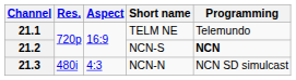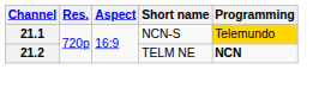 <table class="wikitable">
 <tr>
 <th scope="col"><a href='#'>Channel</a></th>
 <th scope="col"><a href='#'>Res.</a></th>
 <th scope="col"><a href='#'>Aspect</a></th>
 <th scope="col">Short name</th>
 <th scope="col">Programming</th>
 </tr>
 <tr>
 <th scope="row">21.1</th>
 <td rowspan="2"><a href='#'>720p</a></td>
 <td rowspan="2"><a href='#'>16:9</a></td>
-<td>TELM NE</td>
-<td>Telemundo</td>
+<td>NCN-S</td>
+<td style="background: gold;">Telemundo</td>
 </tr>
 <tr>
 <th scope="row">21.2</th>
-<td>NCN-S</td>
+<td>TELM NE</td>
 <td><strong>NCN</strong></td>
 </tr>
-<tr>
-<th scope="row">21.3</th>
-<td><a href='#'>480i</a></td>
-<td><a href='#'>4:3</a></td>
-<td>NCN-N</td>
-<td>NCN SD simulcast</td>
-</tr>
 </table>
